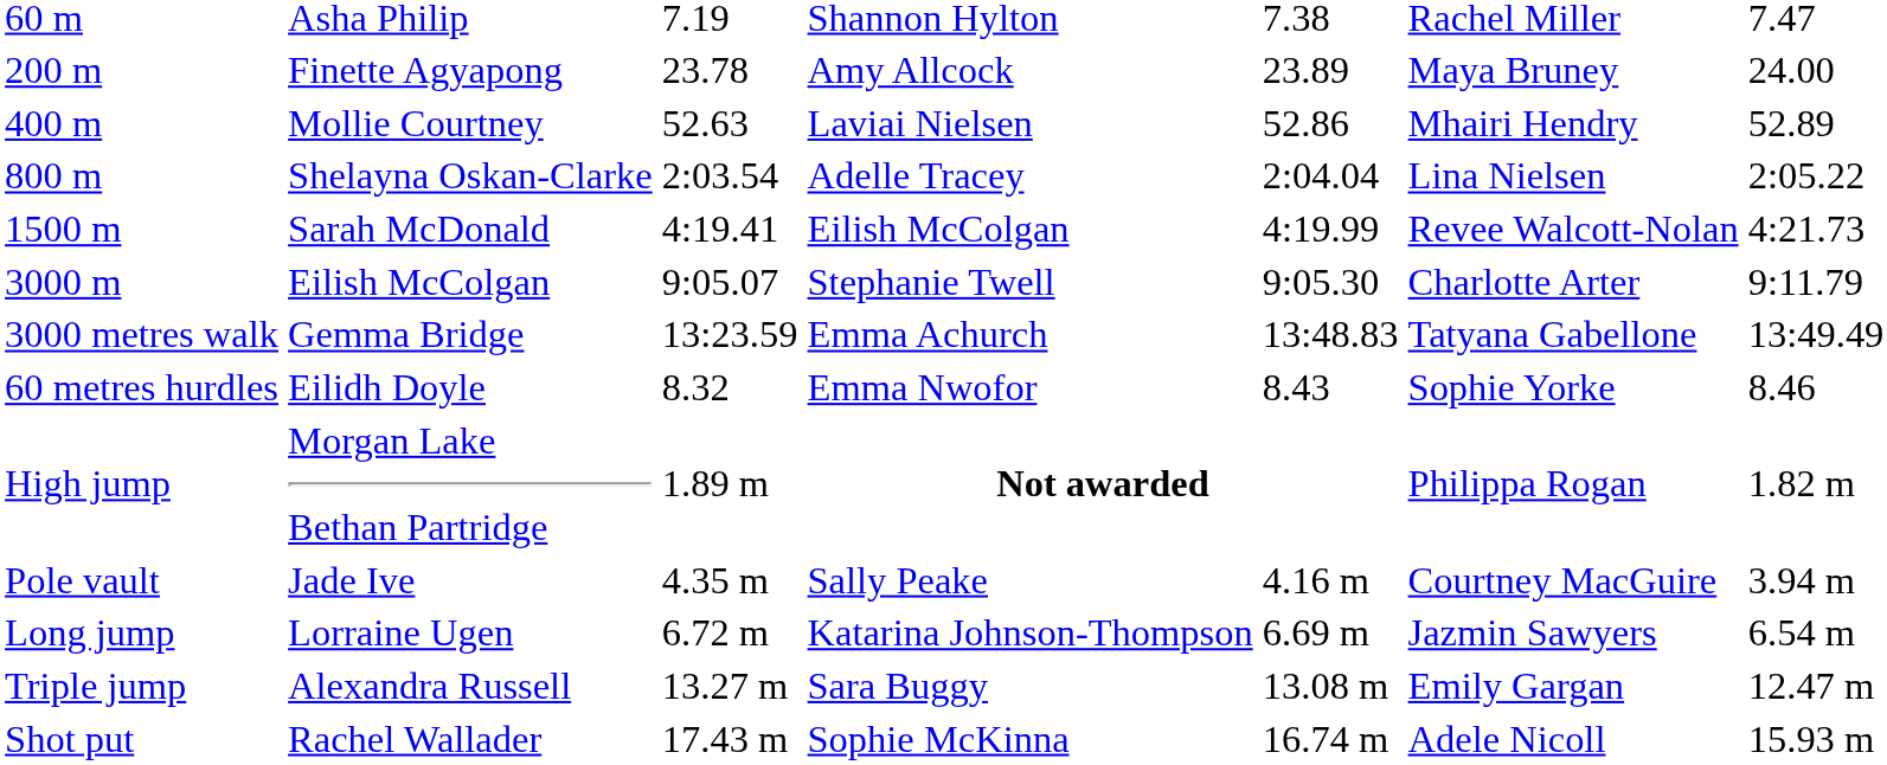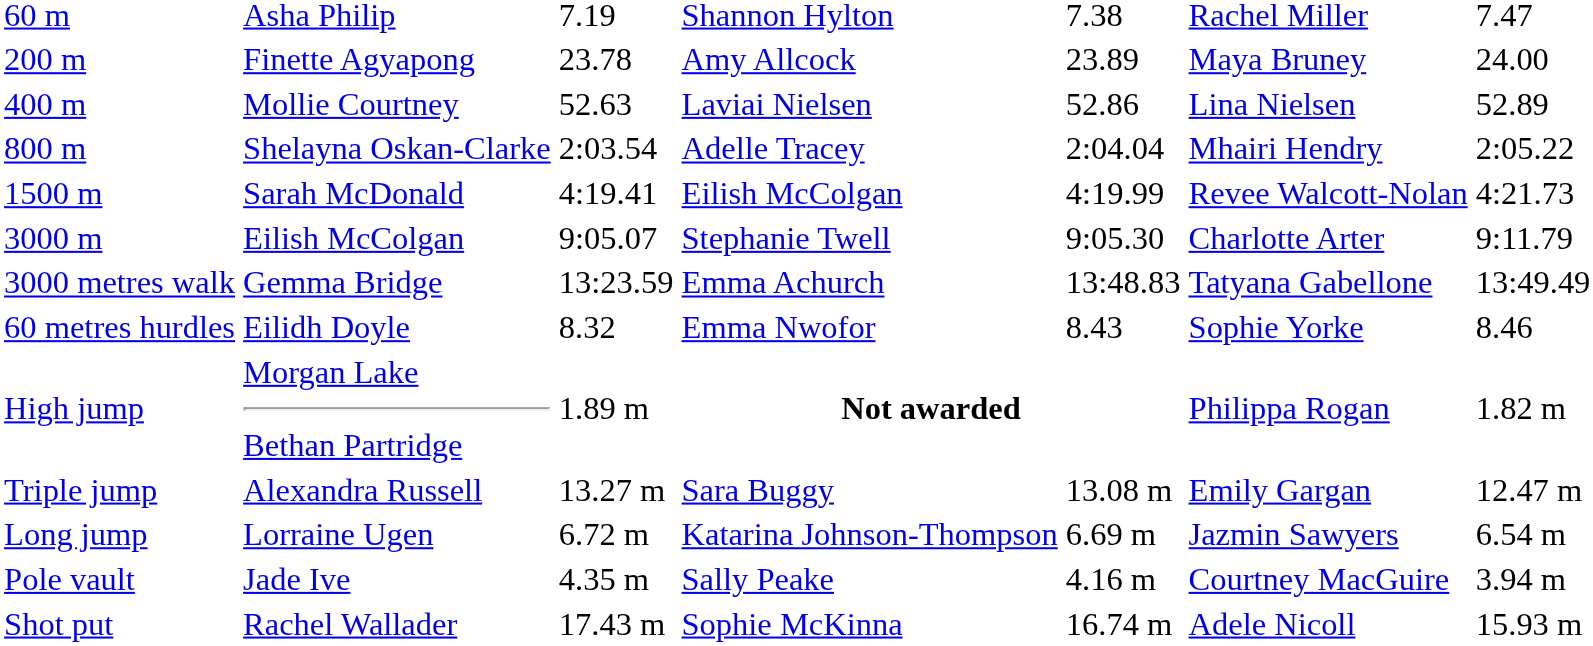 <table>
 <tr>
 <td><a href='#'>60 m</a></td>
 <td><a href='#'>Asha Philip</a></td>
 <td>7.19</td>
 <td><a href='#'>Shannon Hylton</a></td>
 <td>7.38 </td>
 <td><a href='#'>Rachel Miller</a></td>
 <td>7.47</td>
 </tr>
 <tr>
 <td><a href='#'>200 m</a></td>
 <td><a href='#'>Finette Agyapong</a></td>
 <td>23.78</td>
 <td><a href='#'>Amy Allcock</a></td>
 <td>23.89</td>
 <td><a href='#'>Maya Bruney</a></td>
 <td>24.00 </td>
 </tr>
 <tr>
 <td><a href='#'>400 m</a></td>
 <td><a href='#'>Mollie Courtney</a></td>
 <td>52.63</td>
 <td><a href='#'>Laviai Nielsen</a></td>
 <td>52.86</td>
-<td><a href='#'>Mhairi Hendry</a></td>
+<td><a href='#'>Lina Nielsen</a></td>
 <td>52.89 </td>
 </tr>
 <tr>
 <td><a href='#'>800 m</a></td>
 <td><a href='#'>Shelayna Oskan-Clarke</a></td>
 <td>2:03.54</td>
 <td><a href='#'>Adelle Tracey</a></td>
 <td>2:04.04</td>
-<td><a href='#'>Lina Nielsen</a></td>
+<td><a href='#'>Mhairi Hendry</a></td>
 <td>2:05.22</td>
 </tr>
 <tr>
 <td><a href='#'>1500 m</a></td>
 <td><a href='#'>Sarah McDonald</a></td>
 <td>4:19.41</td>
 <td><a href='#'>Eilish McColgan</a></td>
 <td>4:19.99</td>
 <td><a href='#'>Revee Walcott-Nolan</a></td>
 <td>4:21.73</td>
 </tr>
 <tr>
 <td><a href='#'>3000 m</a></td>
 <td><a href='#'>Eilish McColgan</a></td>
 <td>9:05.07</td>
 <td><a href='#'>Stephanie Twell</a></td>
 <td>9:05.30</td>
 <td><a href='#'>Charlotte Arter</a></td>
 <td>9:11.79 </td>
 </tr>
 <tr>
 <td><a href='#'>3000 metres walk</a></td>
 <td><a href='#'>Gemma Bridge</a></td>
 <td>13:23.59</td>
 <td><a href='#'>Emma Achurch</a></td>
 <td>13:48.83</td>
 <td><a href='#'>Tatyana Gabellone</a></td>
 <td>13:49.49</td>
 </tr>
 <tr>
 <td><a href='#'>60 metres hurdles</a></td>
 <td><a href='#'>Eilidh Doyle</a></td>
 <td>8.32 </td>
 <td><a href='#'>Emma Nwofor</a></td>
 <td>8.43 </td>
 <td><a href='#'>Sophie Yorke</a></td>
 <td>8.46 </td>
 </tr>
 <tr>
 <td><a href='#'>High jump</a></td>
 <td><a href='#'>Morgan Lake</a><hr><a href='#'>Bethan Partridge</a></td>
 <td>1.89 m</td>
 <th colspan=2>Not awarded</th>
 <td><a href='#'>Philippa Rogan</a></td>
 <td>1.82 m</td>
 </tr>
 <tr>
-<td><a href='#'>Pole vault</a></td>
-<td><a href='#'>Jade Ive</a></td>
-<td>4.35 m </td>
-<td><a href='#'>Sally Peake</a></td>
-<td>4.16 m</td>
-<td><a href='#'>Courtney MacGuire</a></td>
-<td>3.94 m</td>
+<td><a href='#'>Triple jump</a></td>
+<td><a href='#'>Alexandra Russell</a></td>
+<td>13.27 m</td>
+<td><a href='#'>Sara Buggy</a></td>
+<td>13.08 m</td>
+<td><a href='#'>Emily Gargan</a></td>
+<td>12.47 m </td>
 </tr>
 <tr>
 <td><a href='#'>Long jump</a></td>
 <td><a href='#'>Lorraine Ugen</a></td>
 <td>6.72 m</td>
 <td><a href='#'>Katarina Johnson-Thompson</a></td>
 <td>6.69 m</td>
 <td><a href='#'>Jazmin Sawyers</a></td>
 <td>6.54 m</td>
 </tr>
 <tr>
-<td><a href='#'>Triple jump</a></td>
-<td><a href='#'>Alexandra Russell</a></td>
-<td>13.27 m</td>
-<td><a href='#'>Sara Buggy</a></td>
-<td>13.08 m</td>
-<td><a href='#'>Emily Gargan</a></td>
-<td>12.47 m </td>
+<td><a href='#'>Pole vault</a></td>
+<td><a href='#'>Jade Ive</a></td>
+<td>4.35 m </td>
+<td><a href='#'>Sally Peake</a></td>
+<td>4.16 m</td>
+<td><a href='#'>Courtney MacGuire</a></td>
+<td>3.94 m</td>
 </tr>
 <tr>
 <td><a href='#'>Shot put</a></td>
 <td><a href='#'>Rachel Wallader</a></td>
 <td>17.43 m</td>
 <td><a href='#'>Sophie McKinna</a></td>
 <td>16.74 m</td>
 <td><a href='#'>Adele Nicoll</a></td>
 <td>15.93 m</td>
 </tr>
 </table>
